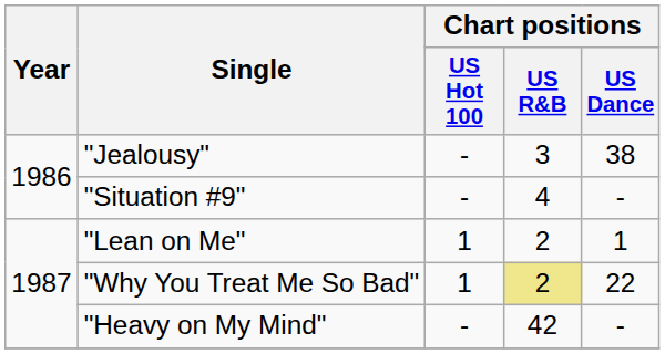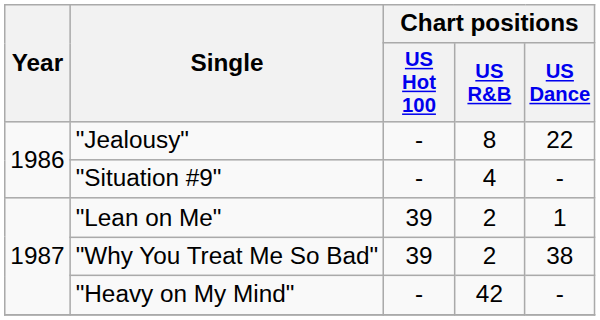 <table class="wikitable" style="text-align:center;">
 <tr>
 <th rowspan="2">Year</th>
 <th rowspan="2">Single</th>
 <th colspan="3">Chart positions</th>
 </tr>
 <tr style="font-size:smaller;">
 <th width="40"><a href='#'>US<br>Hot 100</a></th>
 <th width="40"><a href='#'>US<br>R&B</a></th>
 <th width="40"><a href='#'>US<br>Dance</a></th>
 </tr>
 <tr>
 <td rowspan="2">1986</td>
 <td align="left">"Jealousy"</td>
 <td>-</td>
-<td>3</td>
-<td>38</td>
+<td>8</td>
+<td>22</td>
 </tr>
 <tr>
 <td align="left">"Situation #9"</td>
 <td>-</td>
 <td>4</td>
 <td>-</td>
 </tr>
 <tr>
 <td rowspan="3">1987</td>
 <td align="left">"Lean on Me"</td>
-<td>1</td>
+<td>39</td>
 <td>2</td>
 <td>1</td>
 </tr>
 <tr>
 <td align="left">"Why You Treat Me So Bad"</td>
-<td>1</td>
-<td style="background: khaki;">2</td>
-<td>22</td>
+<td>39</td>
+<td>2</td>
+<td>38</td>
 </tr>
 <tr>
 <td align="left">"Heavy on My Mind"</td>
 <td>-</td>
 <td>42</td>
 <td>-</td>
 </tr>
 <tr>
 </tr>
 </table>
